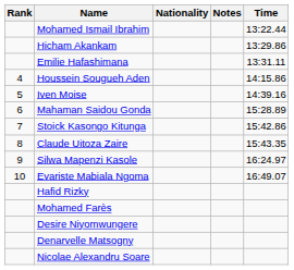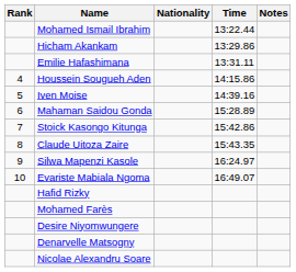 <table class="wikitable sortable" style="text-align:center;font-size:95%">
 <tr>
 <th>Rank</th>
 <th>Name</th>
 <th>Nationality</th>
+<th>Time</th>
 <th>Notes</th>
-<th>Time</th>
 </tr>
 <tr>
 <td></td>
 <td align=left><a href='#'>Mohamed Ismail Ibrahim</a></td>
 <td align=left></td>
+<td>13:22.44</td>
 <td></td>
-<td>13:22.44</td>
 </tr>
 <tr>
 <td></td>
 <td align=left><a href='#'>Hicham Akankam</a></td>
 <td align=left></td>
+<td>13:29.86</td>
 <td></td>
-<td>13:29.86</td>
 </tr>
 <tr>
 <td></td>
 <td align=left><a href='#'>Emilie Hafashimana</a></td>
 <td align=left></td>
+<td>13:31.11</td>
 <td></td>
-<td>13:31.11</td>
 </tr>
 <tr>
 <td>4</td>
 <td align=left><a href='#'>Houssein Sougueh Aden</a></td>
 <td align=left></td>
+<td>14:15.86</td>
 <td></td>
-<td>14:15.86</td>
 </tr>
 <tr>
 <td>5</td>
 <td align=left><a href='#'>Iven Moise</a></td>
 <td align=left></td>
+<td>14:39.16</td>
 <td></td>
-<td>14:39.16</td>
 </tr>
 <tr>
 <td>6</td>
 <td align=left><a href='#'>Mahaman Saidou Gonda</a></td>
 <td align=left></td>
+<td>15:28.89</td>
 <td></td>
-<td>15:28.89</td>
 </tr>
 <tr>
 <td>7</td>
 <td align=left><a href='#'>Stoick Kasongo Kitunga</a></td>
 <td align=left></td>
+<td>15:42.86</td>
 <td></td>
-<td>15:42.86</td>
 </tr>
 <tr>
 <td>8</td>
 <td align=left><a href='#'>Claude Uitoza Zaire</a></td>
 <td align=left></td>
+<td>15:43.35</td>
 <td></td>
-<td>15:43.35</td>
 </tr>
 <tr>
 <td>9</td>
 <td align=left><a href='#'>Silwa Mapenzi Kasole</a></td>
 <td align=left></td>
+<td>16:24.97</td>
 <td></td>
-<td>16:24.97</td>
 </tr>
 <tr>
 <td>10</td>
 <td align=left><a href='#'>Evariste Mabiala Ngoma</a></td>
 <td align=left></td>
+<td>16:49.07</td>
 <td></td>
-<td>16:49.07</td>
 </tr>
 <tr>
 <td></td>
 <td align=left><a href='#'>Hafid Rizky</a></td>
 <td align=left></td>
 <td></td>
 <td></td>
 </tr>
 <tr>
 <td></td>
 <td align=left><a href='#'>Mohamed Farès</a></td>
 <td align=left></td>
 <td></td>
 <td></td>
 </tr>
 <tr>
 <td></td>
 <td align=left><a href='#'>Desire Niyomwungere</a></td>
 <td align=left></td>
 <td></td>
 <td></td>
 </tr>
 <tr>
 <td></td>
 <td align=left><a href='#'>Denarvelle Matsogny</a></td>
 <td align=left></td>
 <td></td>
 <td></td>
 </tr>
 <tr>
 <td></td>
 <td align=left><a href='#'>Nicolae Alexandru Soare</a></td>
 <td align=left></td>
 <td></td>
 <td></td>
 </tr>
 </table>
